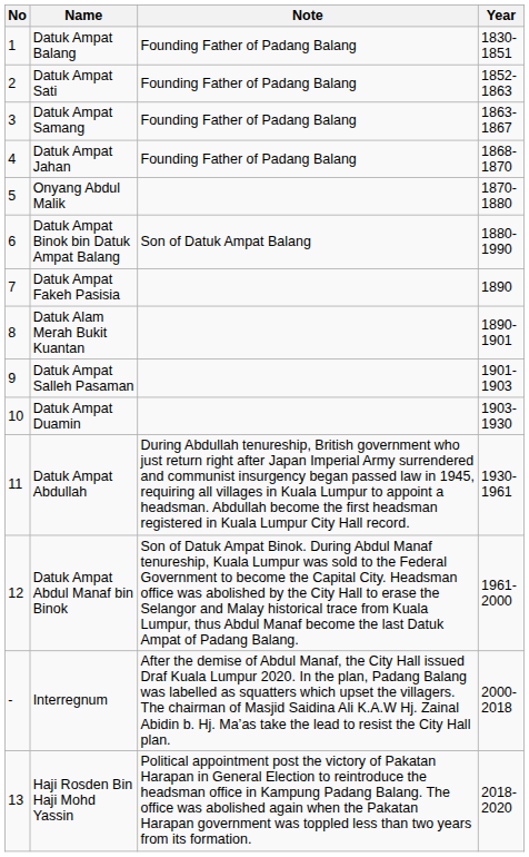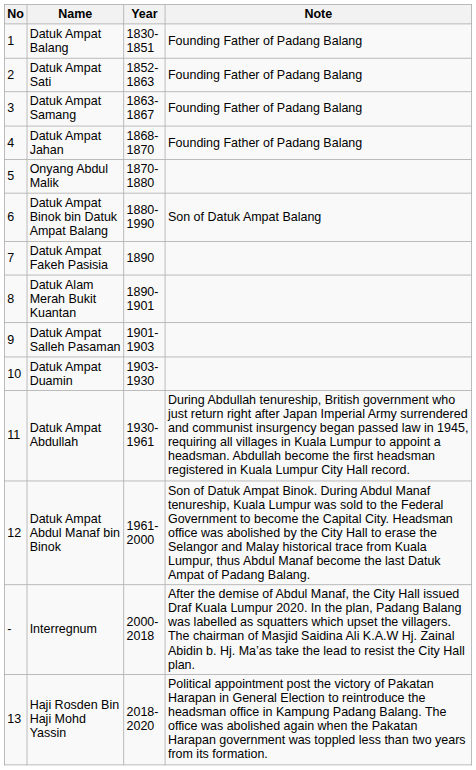 <table class="wikitable sortable" style="width:600px">
 <tr>
 <th>No</th>
 <th>Name</th>
+<th>Year</th>
 <th>Note</th>
-<th>Year</th>
 </tr>
 <tr>
 <td>1</td>
 <td>Datuk Ampat Balang</td>
+<td>1830-1851</td>
 <td>Founding Father of Padang Balang</td>
-<td>1830-1851</td>
 </tr>
 <tr>
 <td>2</td>
 <td>Datuk Ampat Sati</td>
+<td>1852-1863</td>
 <td>Founding Father of Padang Balang</td>
-<td>1852-1863</td>
 </tr>
 <tr>
 <td>3</td>
 <td>Datuk Ampat Samang</td>
+<td>1863-1867</td>
 <td>Founding Father of Padang Balang</td>
-<td>1863-1867</td>
 </tr>
 <tr>
 <td>4</td>
 <td>Datuk Ampat Jahan</td>
+<td>1868-1870</td>
 <td>Founding Father of Padang Balang</td>
-<td>1868-1870</td>
 </tr>
 <tr>
 <td>5</td>
 <td>Onyang Abdul Malik</td>
+<td>1870-1880</td>
 <td></td>
-<td>1870-1880</td>
 </tr>
 <tr>
 <td>6</td>
 <td>Datuk Ampat Binok bin Datuk Ampat Balang</td>
+<td>1880-1990</td>
 <td>Son of Datuk Ampat Balang</td>
-<td>1880-1990</td>
 </tr>
 <tr>
 <td>7</td>
 <td>Datuk Ampat Fakeh Pasisia</td>
+<td>1890</td>
 <td></td>
-<td>1890</td>
 </tr>
 <tr>
 <td>8</td>
 <td>Datuk Alam Merah Bukit Kuantan</td>
+<td>1890-1901</td>
 <td></td>
-<td>1890-1901</td>
 </tr>
 <tr>
 <td>9</td>
 <td>Datuk Ampat Salleh Pasaman</td>
+<td>1901-1903</td>
 <td></td>
-<td>1901-1903</td>
 </tr>
 <tr>
 <td>10</td>
 <td>Datuk Ampat Duamin</td>
+<td>1903-1930</td>
 <td></td>
-<td>1903-1930</td>
 </tr>
 <tr>
 <td>11</td>
 <td>Datuk Ampat Abdullah</td>
+<td>1930-1961</td>
 <td>During Abdullah tenureship, British government who just return right after Japan Imperial Army surrendered and communist insurgency began passed law in 1945, requiring all villages in Kuala Lumpur to appoint a headsman. Abdullah become the first headsman registered in Kuala Lumpur City Hall record.</td>
-<td>1930-1961</td>
 </tr>
 <tr>
 <td>12</td>
 <td>Datuk Ampat Abdul Manaf bin Binok</td>
+<td>1961-2000</td>
 <td>Son of Datuk Ampat Binok. During Abdul Manaf tenureship, Kuala Lumpur was sold to the Federal Government to become the Capital City. Headsman office was abolished by the City Hall to erase the Selangor and Malay historical trace from Kuala Lumpur, thus Abdul Manaf become the last Datuk Ampat of Padang Balang.</td>
-<td>1961-2000</td>
 </tr>
 <tr>
 <td>-</td>
 <td>Interregnum</td>
+<td>2000-2018</td>
 <td>After the demise of Abdul Manaf, the City Hall issued Draf Kuala Lumpur 2020. In the plan, Padang Balang was labelled as squatters which upset the villagers. The chairman of Masjid Saidina Ali K.A.W Hj. Zainal Abidin b. Hj. Ma’as take the lead to resist the City Hall plan.</td>
-<td>2000-2018</td>
 </tr>
 <tr>
 <td>13</td>
 <td>Haji Rosden Bin Haji Mohd Yassin</td>
+<td>2018-2020</td>
 <td>Political appointment post the victory of Pakatan Harapan in General Election to reintroduce the headsman office in Kampung Padang Balang. The office was abolished again when the Pakatan Harapan government was toppled less than two years from its formation.</td>
-<td>2018-2020</td>
 </tr>
 </table>
